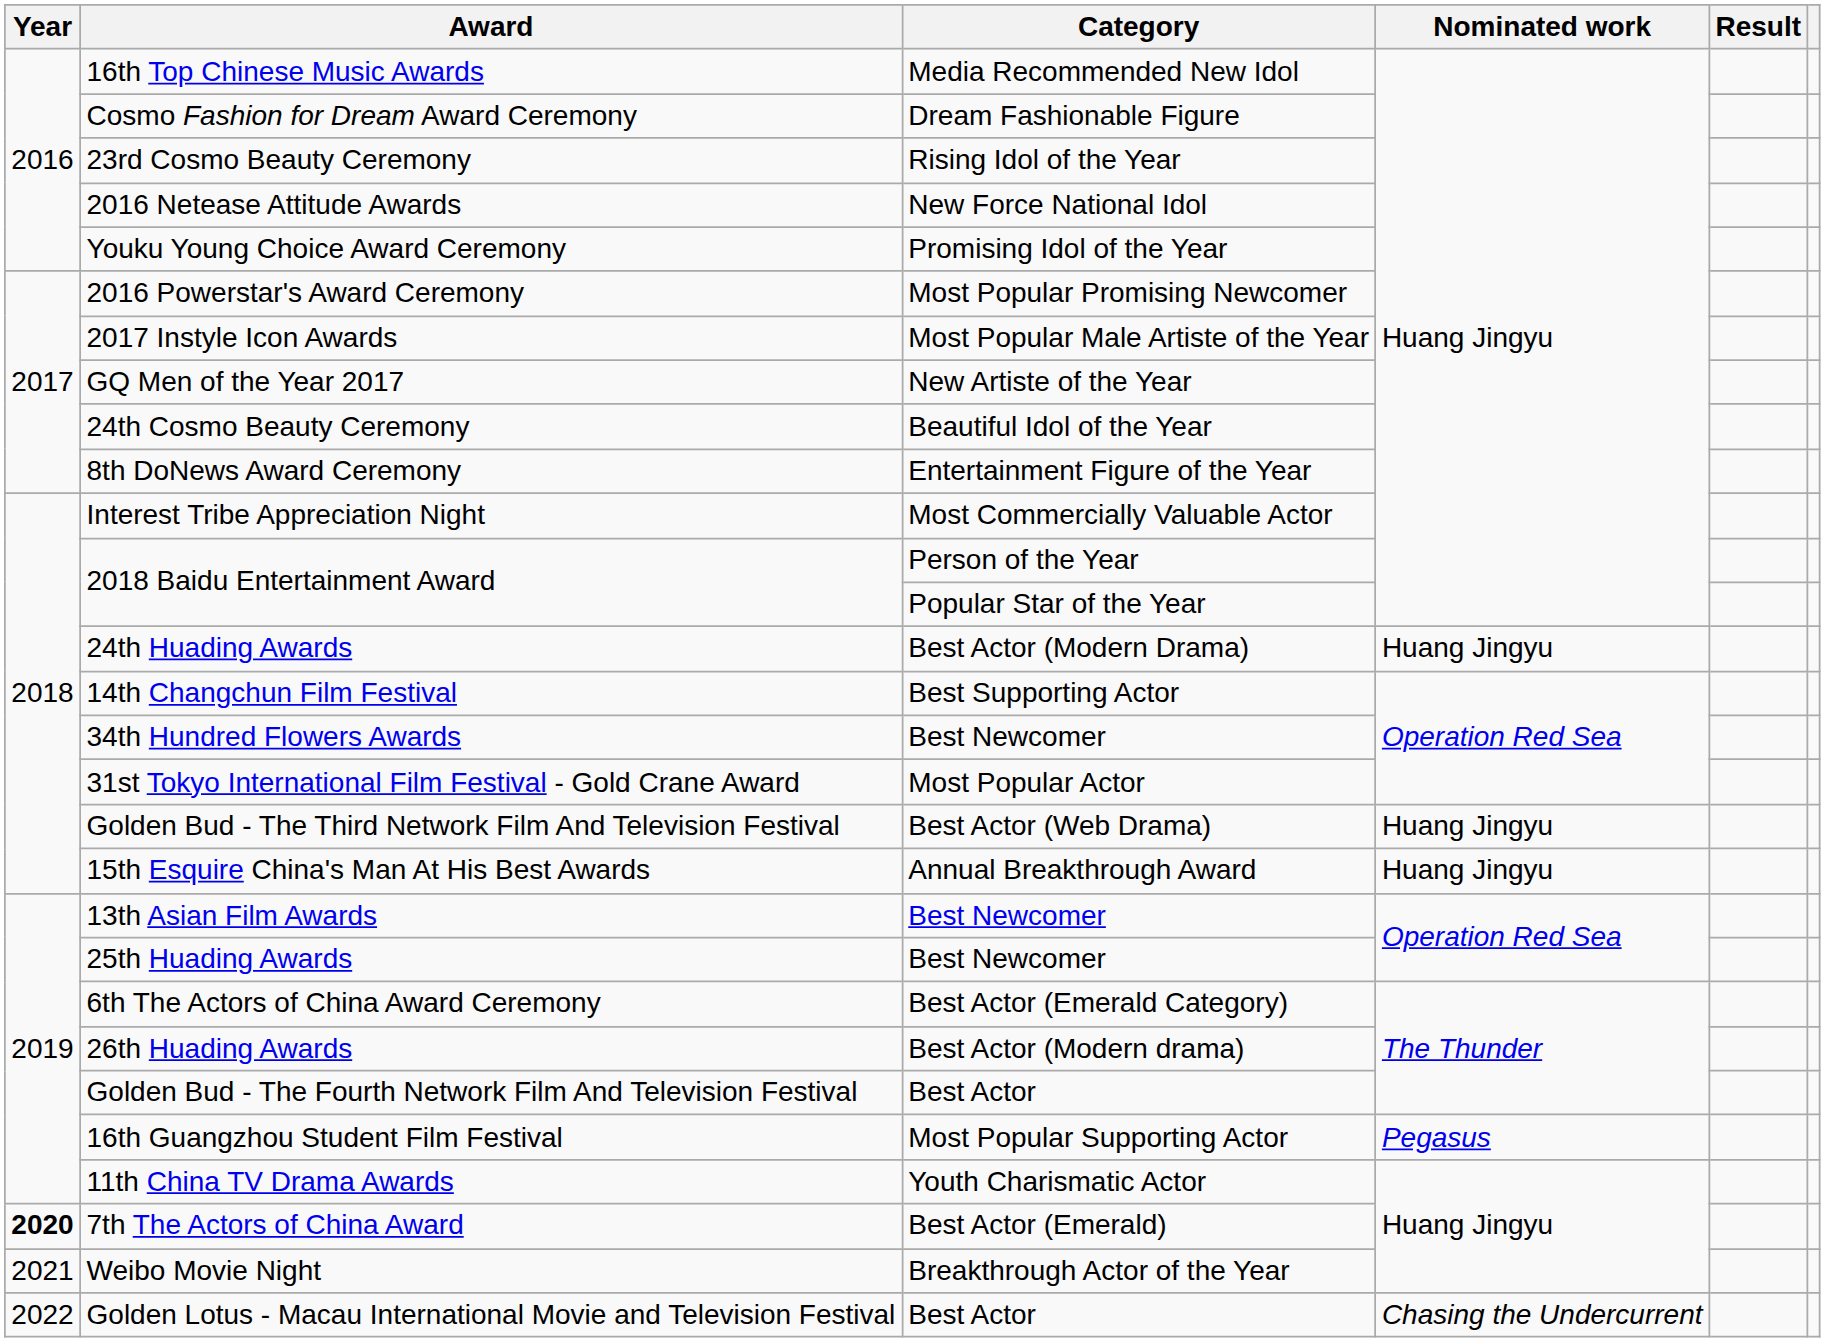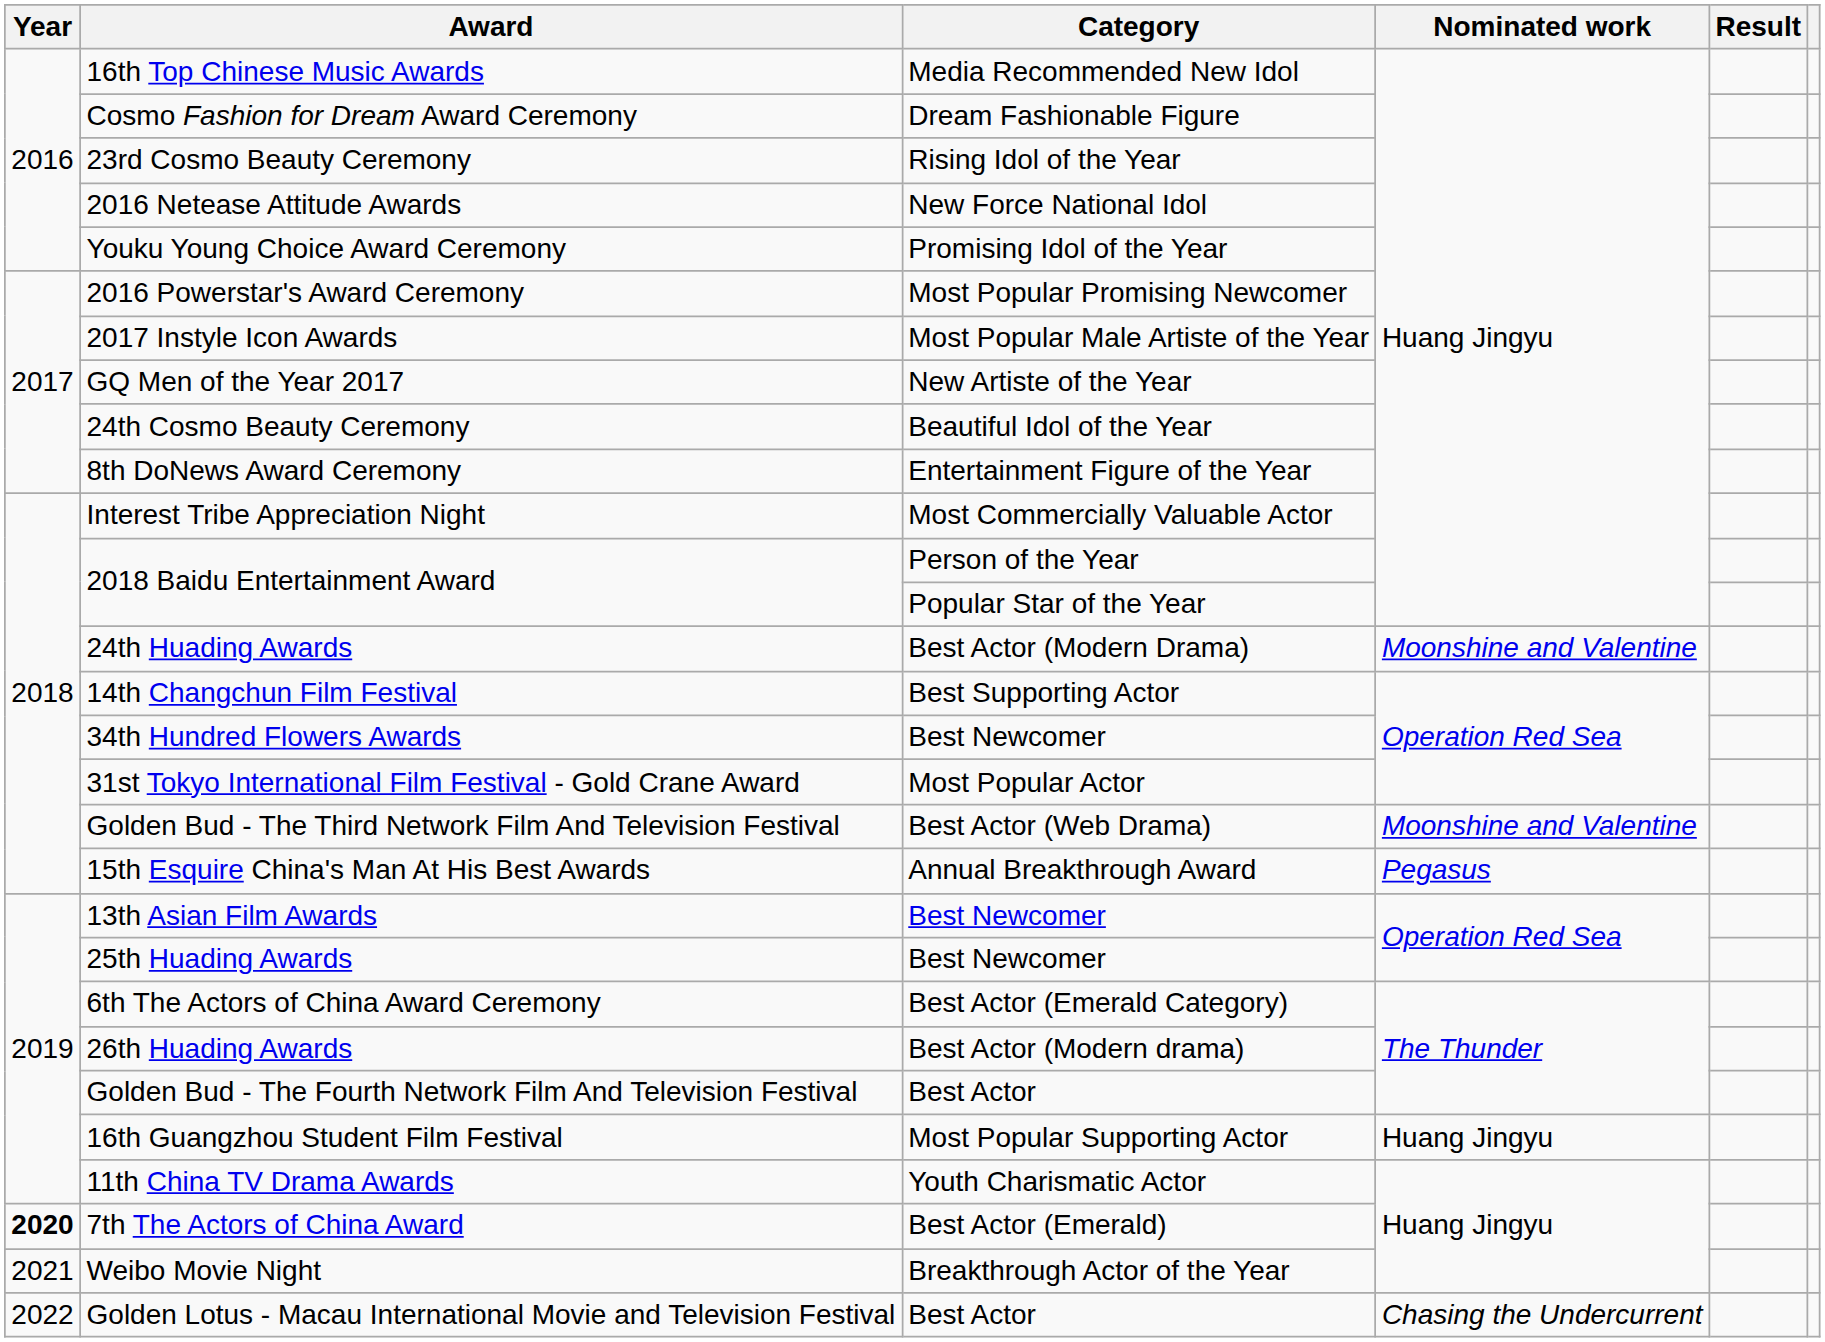 <table class="wikitable sortable">
 <tr>
 <th>Year</th>
 <th>Award</th>
 <th>Category</th>
 <th>Nominated work</th>
 <th>Result</th>
 <th class="unsortable"></th>
 </tr>
 <tr>
 <td rowspan=5>2016</td>
 <td>16th <a href='#'>Top Chinese Music Awards</a></td>
 <td>Media Recommended New Idol</td>
 <td rowspan="13">Huang Jingyu</td>
 <td></td>
 <td></td>
 </tr>
 <tr>
 <td>Cosmo <em>Fashion for Dream</em> Award Ceremony</td>
 <td>Dream Fashionable Figure</td>
 <td></td>
 <td></td>
 </tr>
 <tr>
 <td>23rd Cosmo Beauty Ceremony</td>
 <td>Rising Idol of the Year</td>
 <td></td>
 <td></td>
 </tr>
 <tr>
 <td>2016 Netease Attitude Awards</td>
 <td>New Force National Idol</td>
 <td></td>
 <td></td>
 </tr>
 <tr>
 <td>Youku Young Choice Award Ceremony</td>
 <td>Promising Idol of the Year</td>
 <td></td>
 <td></td>
 </tr>
 <tr>
 <td rowspan=5>2017</td>
 <td>2016 Powerstar's Award Ceremony</td>
 <td>Most Popular Promising Newcomer</td>
 <td></td>
 <td></td>
 </tr>
 <tr>
 <td>2017 Instyle Icon Awards</td>
 <td>Most Popular Male Artiste of the Year</td>
 <td></td>
 <td></td>
 </tr>
 <tr>
 <td>GQ Men of the Year 2017</td>
 <td>New Artiste of the Year</td>
 <td></td>
 <td></td>
 </tr>
 <tr>
 <td>24th Cosmo Beauty Ceremony</td>
 <td>Beautiful Idol of the Year</td>
 <td></td>
 <td></td>
 </tr>
 <tr>
 <td>8th DoNews Award Ceremony</td>
 <td>Entertainment Figure of the Year</td>
 <td></td>
 <td></td>
 </tr>
 <tr>
 <td rowspan=9>2018</td>
 <td>Interest Tribe Appreciation Night</td>
 <td>Most Commercially Valuable Actor</td>
 <td></td>
 <td></td>
 </tr>
 <tr>
 <td rowspan=2>2018 Baidu Entertainment Award</td>
 <td>Person of the Year</td>
 <td></td>
 <td></td>
 </tr>
 <tr>
 <td>Popular Star of the Year</td>
 <td></td>
 <td></td>
 </tr>
 <tr>
 <td>24th <a href='#'>Huading Awards</a></td>
 <td>Best Actor (Modern Drama)</td>
-<td>Huang Jingyu</td>
+<td><em><a href='#'>Moonshine and Valentine</a></em></td>
 <td></td>
 <td></td>
 </tr>
 <tr>
 <td>14th <a href='#'>Changchun Film Festival</a></td>
 <td>Best Supporting Actor</td>
 <td rowspan=3><em><a href='#'>Operation Red Sea</a></em></td>
 <td></td>
 <td></td>
 </tr>
 <tr>
 <td>34th <a href='#'>Hundred Flowers Awards</a></td>
 <td>Best Newcomer</td>
 <td></td>
 <td></td>
 </tr>
 <tr>
 <td>31st <a href='#'>Tokyo International Film Festival</a> - Gold Crane Award</td>
 <td>Most Popular Actor</td>
 <td></td>
 <td></td>
 </tr>
 <tr>
 <td>Golden Bud - The Third Network Film And Television Festival</td>
 <td>Best Actor (Web Drama)</td>
-<td>Huang Jingyu</td>
+<td><em><a href='#'>Moonshine and Valentine</a></em></td>
 <td></td>
 <td></td>
 </tr>
 <tr>
 <td>15th <a href='#'>Esquire</a> China's Man At His Best Awards</td>
 <td>Annual Breakthrough Award</td>
-<td>Huang Jingyu</td>
+<td><em><a href='#'>Pegasus</a></em></td>
 <td></td>
 <td></td>
 </tr>
 <tr>
 <td rowspan=7>2019</td>
 <td>13th <a href='#'>Asian Film Awards</a></td>
 <td><a href='#'>Best Newcomer</a></td>
 <td rowspan=2><em><a href='#'>Operation Red Sea</a></em></td>
 <td></td>
 <td></td>
 </tr>
 <tr>
 <td>25th <a href='#'>Huading Awards</a></td>
 <td>Best Newcomer</td>
 <td></td>
 <td></td>
 </tr>
 <tr>
 <td>6th The Actors of China Award Ceremony</td>
 <td>Best Actor (Emerald Category)</td>
 <td rowspan=3><em><a href='#'>The Thunder</a></em></td>
 <td></td>
 <td></td>
 </tr>
 <tr>
 <td>26th <a href='#'>Huading Awards</a></td>
 <td>Best Actor (Modern drama)</td>
 <td></td>
 <td></td>
 </tr>
 <tr>
 <td>Golden Bud - The Fourth Network Film And Television Festival</td>
 <td>Best Actor</td>
 <td></td>
 <td></td>
 </tr>
 <tr>
 <td>16th Guangzhou Student Film Festival</td>
 <td>Most Popular Supporting Actor</td>
-<td><em><a href='#'>Pegasus</a></em></td>
+<td>Huang Jingyu</td>
 <td></td>
 <td></td>
 </tr>
 <tr>
 <td>11th <a href='#'>China TV Drama Awards</a></td>
 <td>Youth Charismatic Actor</td>
 <td rowspan="3">Huang Jingyu</td>
 <td></td>
 <td></td>
 </tr>
 <tr>
 <td><strong>2020</strong></td>
 <td>7th <a href='#'>The Actors of China Award</a></td>
 <td>Best Actor (Emerald)</td>
 <td></td>
 <td></td>
 </tr>
 <tr>
 <td>2021</td>
 <td>Weibo Movie Night</td>
 <td>Breakthrough Actor of the Year</td>
 <td></td>
 <td></td>
 </tr>
 <tr>
 <td>2022</td>
 <td>Golden Lotus - Macau International Movie and Television Festival</td>
 <td>Best Actor</td>
 <td><em>Chasing the Undercurrent</em></td>
 <td></td>
 <td></td>
 </tr>
 </table>
